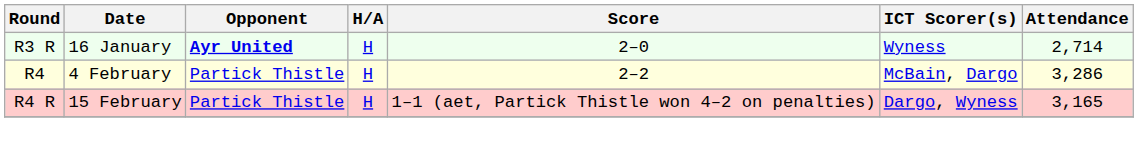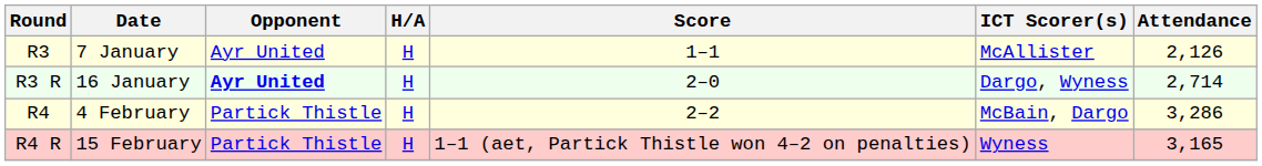 <table class="wikitable" style="text-align:center">
 <tr>
 <th>Round</th>
 <th>Date</th>
 <th>Opponent</th>
 <th>H/A</th>
 <th>Score</th>
 <th>ICT Scorer(s)</th>
 <th>Attendance</th>
 </tr>
+<tr bgcolor=#FFFFDD>
+<td>R3</td>
+<td align=left>7 January</td>
+<td align=left><a href='#'>Ayr United</a></td>
+<td><a href='#'>H</a></td>
+<td>1–1</td>
+<td align=left><a href='#'>McAllister</a></td>
+<td>2,126</td>
+</tr>
 <tr bgcolor=#EEFFEE>
 <td>R3 R</td>
 <td align=left>16 January</td>
 <td align=left><strong><a href='#'>Ayr United</a></strong></td>
 <td><a href='#'>H</a></td>
 <td>2–0</td>
-<td align=left><a href='#'>Wyness</a></td>
+<td align=left><a href='#'>Dargo</a>, <a href='#'>Wyness</a></td>
 <td>2,714</td>
 </tr>
 <tr bgcolor=#FFFFDD>
 <td>R4</td>
 <td align=left>4 February</td>
 <td align=left><a href='#'>Partick Thistle</a></td>
 <td><a href='#'>H</a></td>
 <td>2–2</td>
 <td align=left><a href='#'>McBain</a>, <a href='#'>Dargo</a></td>
 <td>3,286</td>
 </tr>
 <tr bgcolor=#FFCCCC>
 <td>R4 R</td>
 <td align=left>15 February</td>
 <td align=left><a href='#'>Partick Thistle</a></td>
 <td><a href='#'>H</a></td>
 <td>1–1 (aet, Partick Thistle won 4–2 on penalties)</td>
-<td align=left><a href='#'>Dargo</a>, <a href='#'>Wyness</a></td>
+<td align=left><a href='#'>Wyness</a></td>
 <td>3,165</td>
 </tr>
 <tr>
 </tr>
 </table>
